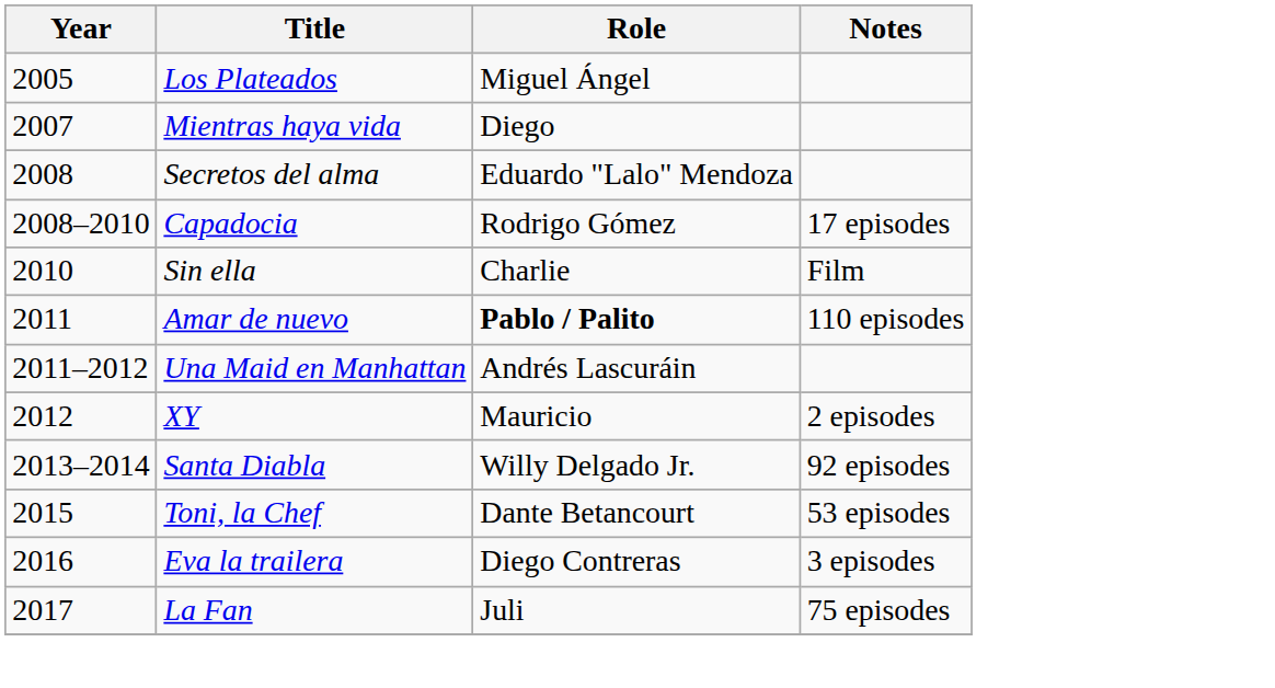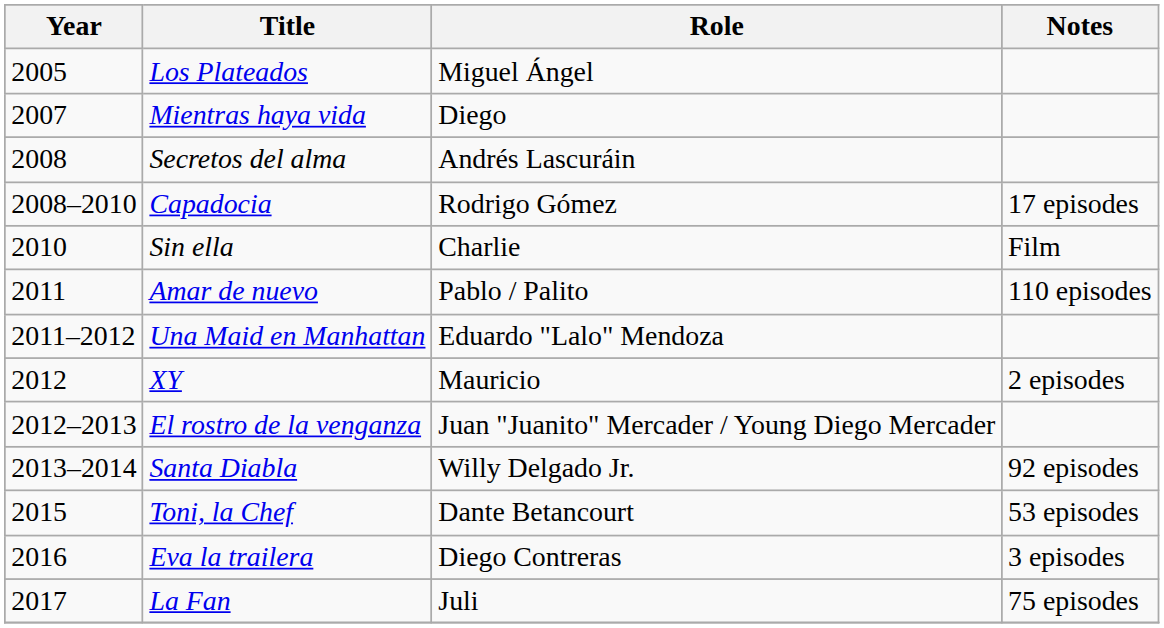 <table class="wikitable sortable">
 <tr>
 <th>Year</th>
 <th>Title</th>
 <th>Role</th>
 <th>Notes</th>
 </tr>
 <tr>
 <td>2005</td>
 <td><em><a href='#'>Los Plateados</a></em></td>
 <td>Miguel Ángel</td>
 <td></td>
 </tr>
 <tr>
 <td>2007</td>
 <td><em><a href='#'>Mientras haya vida</a></em></td>
 <td>Diego</td>
 <td></td>
 </tr>
 <tr>
 <td>2008</td>
 <td><em>Secretos del alma</em></td>
-<td>Eduardo "Lalo" Mendoza</td>
+<td>Andrés Lascuráin</td>
 <td></td>
 </tr>
 <tr>
 <td>2008–2010</td>
 <td><em><a href='#'>Capadocia</a></em></td>
 <td>Rodrigo Gómez</td>
 <td>17 episodes</td>
 </tr>
 <tr>
 <td>2010</td>
 <td><em>Sin ella</em></td>
 <td>Charlie</td>
 <td>Film</td>
 </tr>
 <tr>
 <td>2011</td>
 <td><em><a href='#'>Amar de nuevo</a></em></td>
-<td><strong>Pablo / Palito</strong></td>
+<td>Pablo / Palito</td>
 <td>110 episodes</td>
 </tr>
 <tr>
 <td>2011–2012</td>
 <td><em><a href='#'>Una Maid en Manhattan</a></em></td>
-<td>Andrés Lascuráin</td>
+<td>Eduardo "Lalo" Mendoza</td>
 <td></td>
 </tr>
 <tr>
 <td>2012</td>
 <td><em><a href='#'>XY</a></em></td>
 <td>Mauricio</td>
 <td>2 episodes</td>
+</tr>
+<tr>
+<td>2012–2013</td>
+<td><em><a href='#'>El rostro de la venganza</a></em></td>
+<td>Juan "Juanito" Mercader / Young Diego Mercader</td>
+<td></td>
 </tr>
 <tr>
 <td>2013–2014</td>
 <td><em><a href='#'>Santa Diabla</a></em></td>
 <td>Willy Delgado Jr.</td>
 <td>92 episodes</td>
 </tr>
 <tr>
 <td>2015</td>
 <td><em><a href='#'>Toni, la Chef</a></em></td>
 <td>Dante Betancourt</td>
 <td>53 episodes</td>
 </tr>
 <tr>
 <td>2016</td>
 <td><em><a href='#'>Eva la trailera</a></em></td>
 <td>Diego Contreras</td>
 <td>3 episodes</td>
 </tr>
 <tr>
 <td>2017</td>
 <td><em><a href='#'>La Fan</a></em></td>
 <td>Juli</td>
 <td>75 episodes</td>
 </tr>
 <tr>
 </tr>
 </table>
